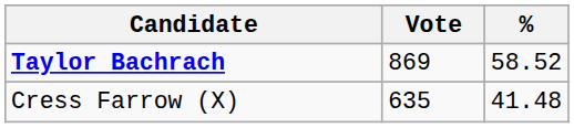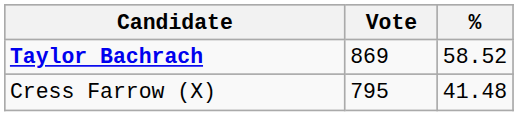 <table class="wikitable">
 <tr>
 <th bgcolor="#DDDDFF" width="200px">Candidate</th>
 <th bgcolor="#DDDDFF" width="50px">Vote</th>
 <th bgcolor="#DDDDFF" width="30px">%</th>
 </tr>
 <tr>
 <td><strong><a href='#'>Taylor Bachrach</a></strong></td>
 <td>869</td>
 <td>58.52</td>
 </tr>
 <tr>
 <td>Cress Farrow (X)</td>
-<td>635</td>
+<td>795</td>
 <td>41.48</td>
 </tr>
 </table>
